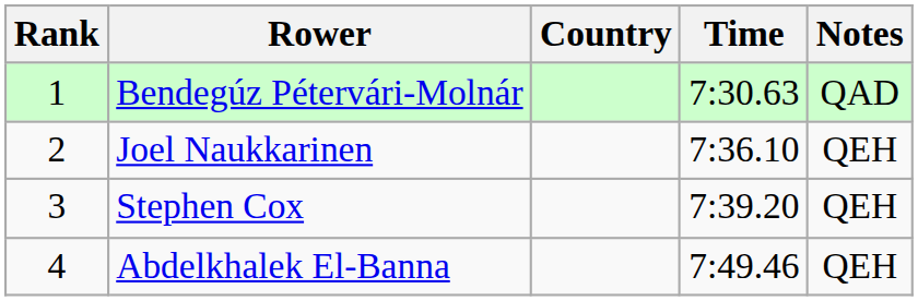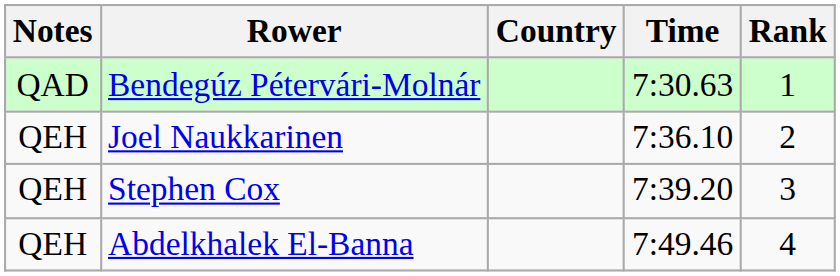 <table class="wikitable" style="text-align:center">
 <tr>
-<th>Rank</th>
+<th>Notes</th>
 <th>Rower</th>
 <th>Country</th>
 <th>Time</th>
-<th>Notes</th>
+<th>Rank</th>
 </tr>
 <tr bgcolor=ccffcc>
-<td>1</td>
+<td>QAD</td>
 <td align="left"><a href='#'>Bendegúz Pétervári-Molnár</a></td>
 <td align="left"></td>
 <td>7:30.63</td>
-<td>QAD</td>
+<td>1</td>
 </tr>
 <tr>
-<td>2</td>
+<td>QEH</td>
 <td align="left"><a href='#'>Joel Naukkarinen</a></td>
 <td align="left"></td>
 <td>7:36.10</td>
-<td>QEH</td>
+<td>2</td>
 </tr>
 <tr>
-<td>3</td>
+<td>QEH</td>
 <td align="left"><a href='#'>Stephen Cox</a></td>
 <td align="left"></td>
 <td>7:39.20</td>
-<td>QEH</td>
+<td>3</td>
 </tr>
 <tr>
-<td>4</td>
+<td>QEH</td>
 <td align="left"><a href='#'>Abdelkhalek El-Banna</a></td>
 <td align="left"></td>
 <td>7:49.46</td>
-<td>QEH</td>
+<td>4</td>
 </tr>
 </table>
